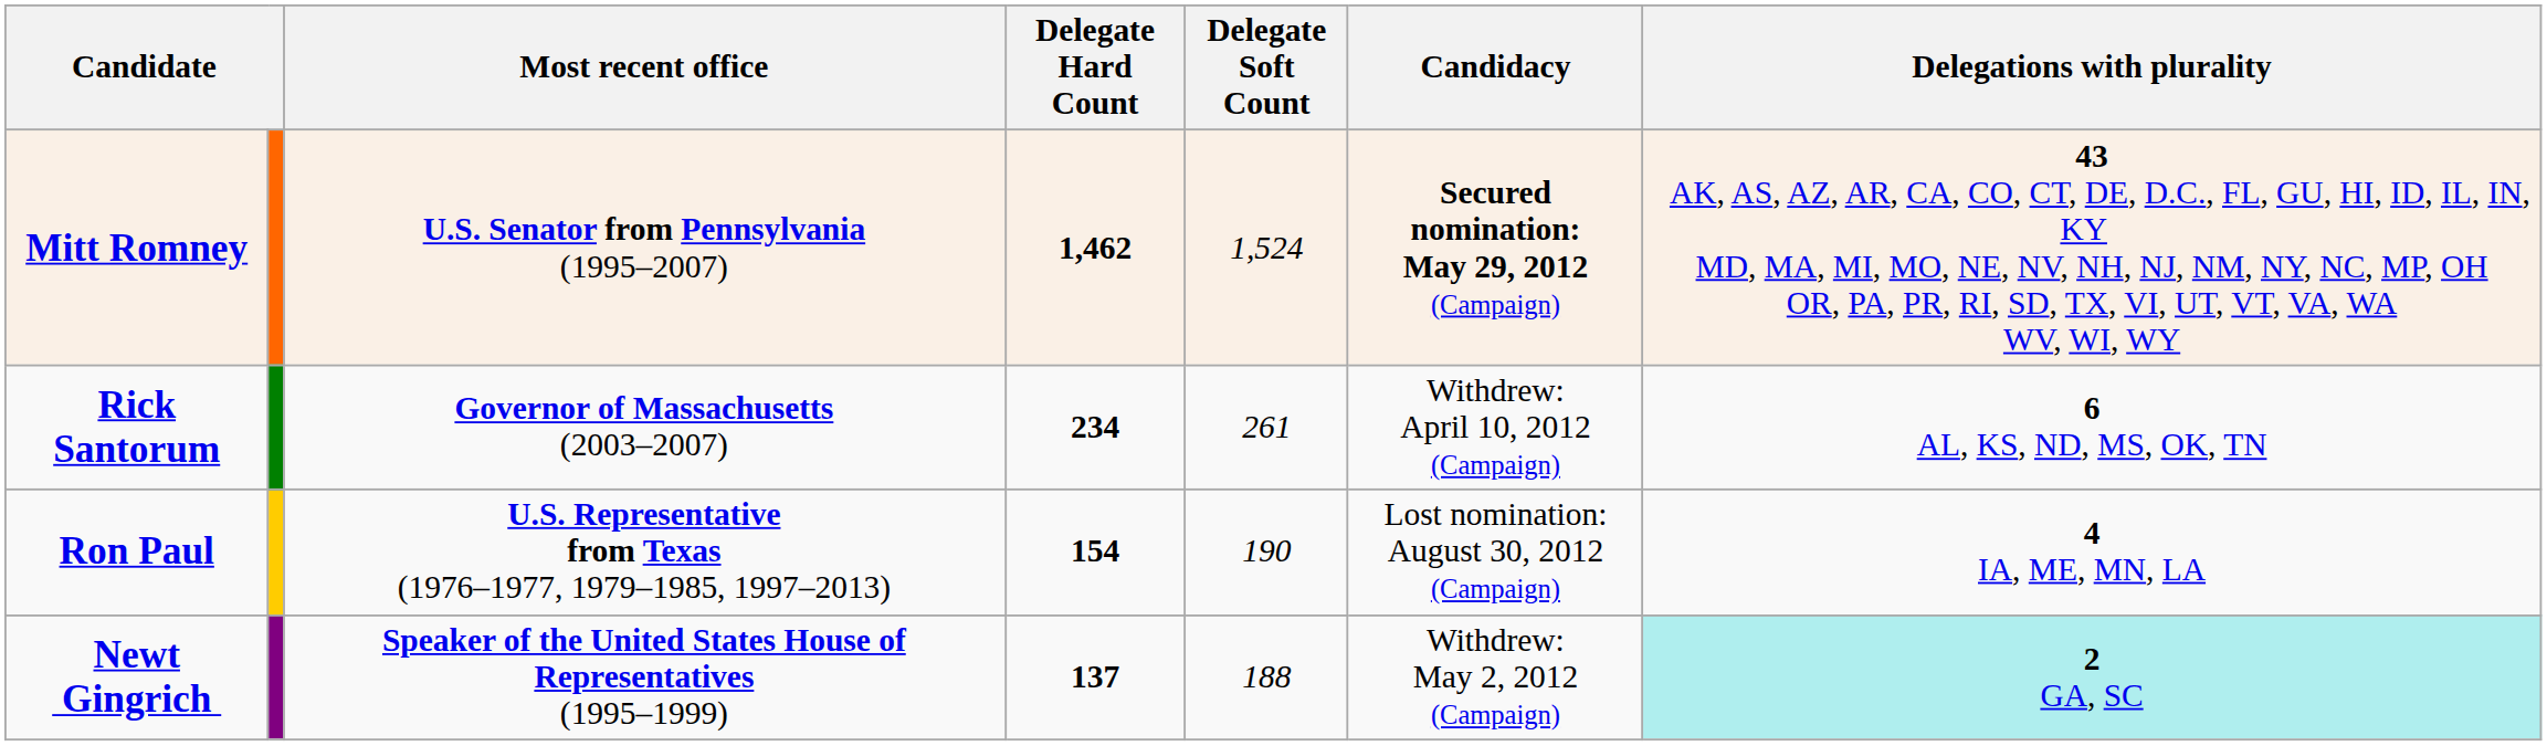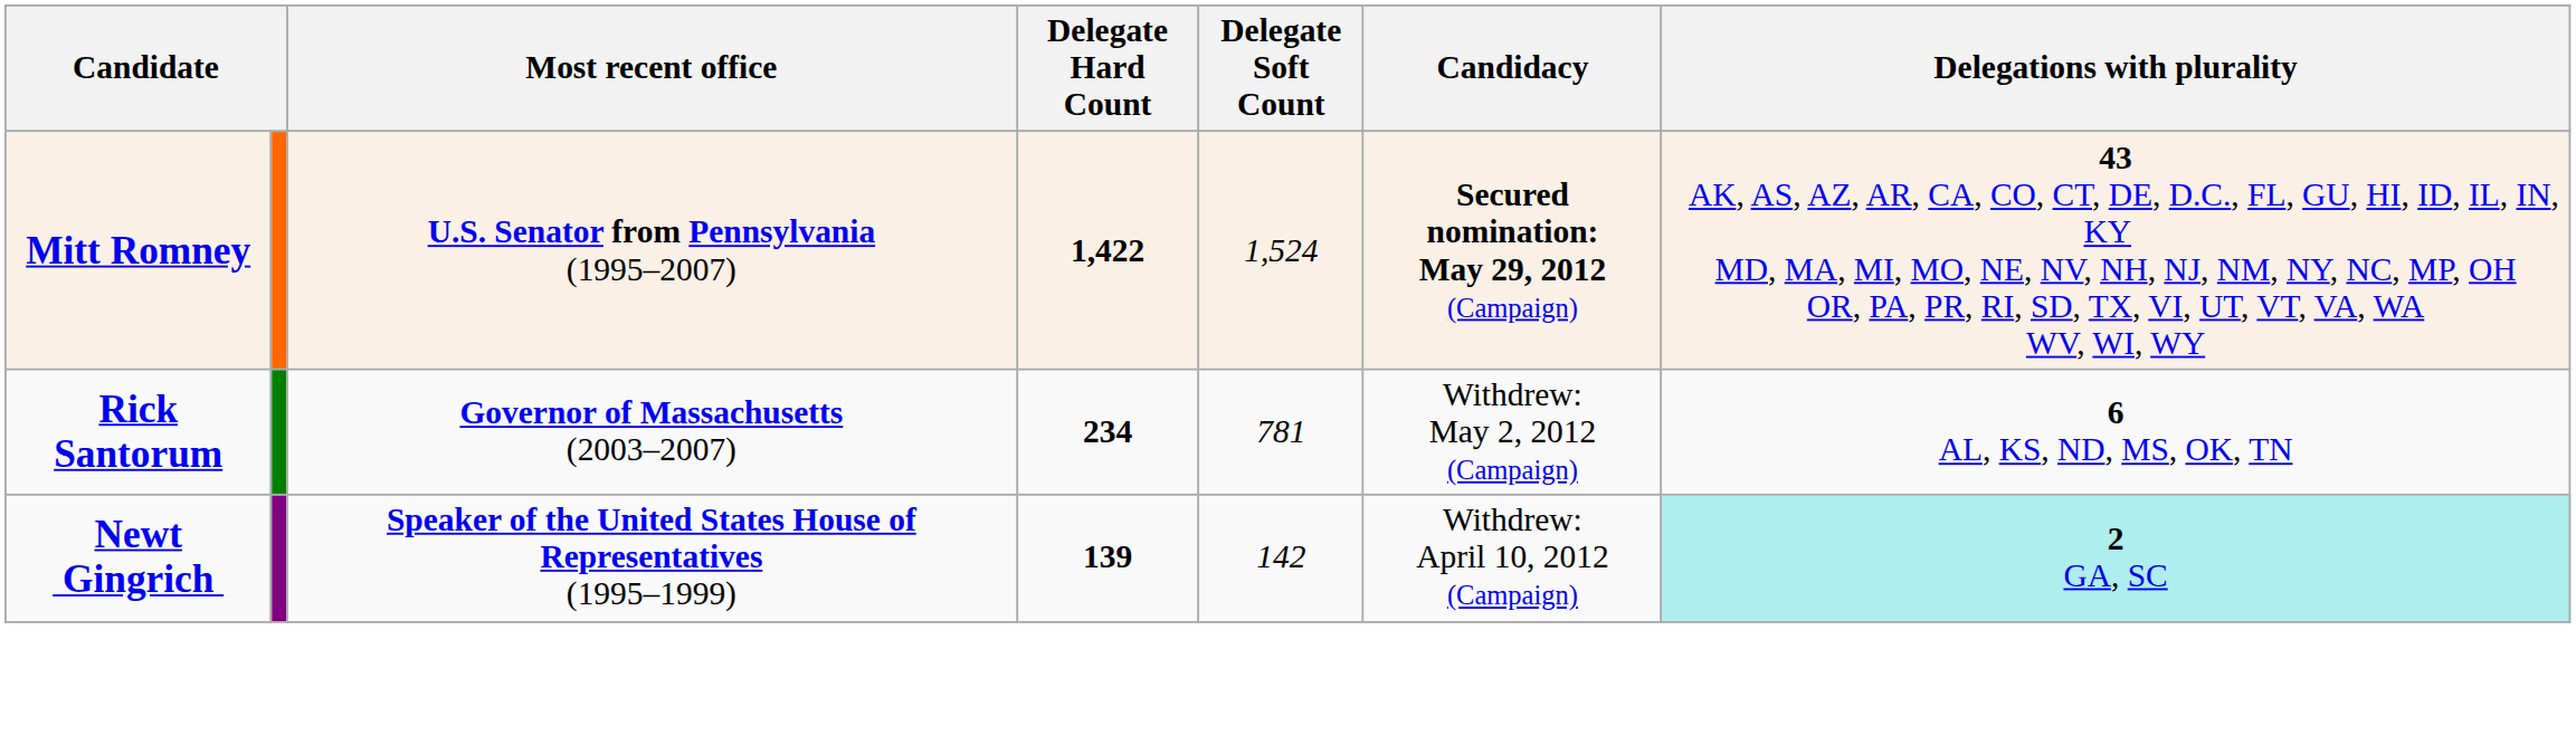 <table class="wikitable" style="text-align:center">
 <tr>
 <th colspan=2>Candidate</th>
 <th>Most recent office</th>
 <th>Delegate<br>Hard Count </th>
 <th>Delegate<br>Soft Count </th>
 <th>Candidacy</th>
 <th>Delegations with plurality</th>
 </tr>
 <tr style="background:#FAF0E6;">
 <td><big><strong><a href='#'>Mitt Romney</a></strong></big></td>
 <td style="background:#ff6600;"></td>
 <td><strong>  <a href='#'>U.S. Senator</a> from <a href='#'>Pennsylvania</a>  </strong><br>(1995–2007)</td>
-<td><strong>1,462</strong> </td>
+<td><strong>1,422</strong> </td>
 <td><em>1,524</em></td>
 <td><strong>Secured nomination:<br> May 29, 2012</strong><br><a href='#'><small>(Campaign)</small></a></td>
 <td><strong>43</strong><br>  <a href='#'>AK</a>, <a href='#'>AS</a>, <a href='#'>AZ</a>, <a href='#'>AR</a>, <a href='#'>CA</a>, <a href='#'>CO</a>, <a href='#'>CT</a>, <a href='#'>DE</a>, <a href='#'>D.C.</a>, <a href='#'>FL</a>, <a href='#'>GU</a>, <a href='#'>HI</a>, <a href='#'>ID</a>, <a href='#'>IL</a>, <a href='#'>IN</a>, <a href='#'>KY</a>  <br> <a href='#'>MD</a>, <a href='#'>MA</a>, <a href='#'>MI</a>, <a href='#'>MO</a>, <a href='#'>NE</a>, <a href='#'>NV</a>, <a href='#'>NH</a>, <a href='#'>NJ</a>, <a href='#'>NM</a>, <a href='#'>NY</a>, <a href='#'>NC</a>, <a href='#'>MP</a>, <a href='#'>OH</a><br> <a href='#'>OR</a>, <a href='#'>PA</a>, <a href='#'>PR</a>, <a href='#'>RI</a>, <a href='#'>SD</a>, <a href='#'>TX</a>, <a href='#'>VI</a>, <a href='#'>UT</a>, <a href='#'>VT</a>, <a href='#'>VA</a>, <a href='#'>WA</a><br> <a href='#'>WV</a>, <a href='#'>WI</a>, <a href='#'>WY</a></td>
 </tr>
 <tr>
 <td> <big><strong><a href='#'>Rick Santorum</a></strong></big></td>
 <td style="background:#008000;"></td>
 <td><strong><a href='#'>Governor of Massachusetts</a></strong><br>(2003–2007)</td>
 <td><strong>234</strong> </td>
-<td><em>261</em></td>
-<td>Withdrew:<br>April 10, 2012<br><a href='#'><small>(Campaign)</small></a></td>
+<td><em>781</em></td>
+<td>Withdrew:<br> May 2, 2012<br><a href='#'><small>(Campaign)</small></a></td>
 <td><strong>6</strong> <br><a href='#'>AL</a>, <a href='#'>KS</a>, <a href='#'>ND</a>, <a href='#'>MS</a>, <a href='#'>OK</a>, <a href='#'>TN</a></td>
-</tr>
-<tr>
-<td> <big><strong><a href='#'>Ron Paul</a></strong></big></td>
-<td style="background:#ffcc00;"></td>
-<td><strong><a href='#'>U.S. Representative</a><br> from <a href='#'>Texas</a></strong><br>(1976–1977, 1979–1985, 1997–2013)</td>
-<td><strong>154</strong> </td>
-<td><em>190</em></td>
-<td>Lost nomination:<br> August 30, 2012<br><a href='#'><small>(Campaign)</small></a></td>
-<td><strong>4</strong><br><a href='#'>IA</a>, <a href='#'>ME</a>, <a href='#'>MN</a>, <a href='#'>LA</a></td>
 </tr>
 <tr>
 <td> <big><strong><a href='#'>Newt<br> Gingrich </a></strong></big></td>
 <td style="background:#800080;"></td>
 <td><strong><a href='#'>Speaker of the United States House of Representatives</a></strong><br>(1995–1999)</td>
-<td><strong>137</strong> </td>
-<td><em>188</em></td>
-<td>Withdrew:<br> May 2, 2012<br><a href='#'><small>(Campaign)</small></a></td>
+<td><strong>139</strong> </td>
+<td><em>142</em></td>
+<td>Withdrew:<br>April 10, 2012<br><a href='#'><small>(Campaign)</small></a></td>
 <td style="background: paleturquoise;"><strong>2</strong><br><a href='#'>GA</a>, <a href='#'>SC</a></td>
 </tr>
 </table>
